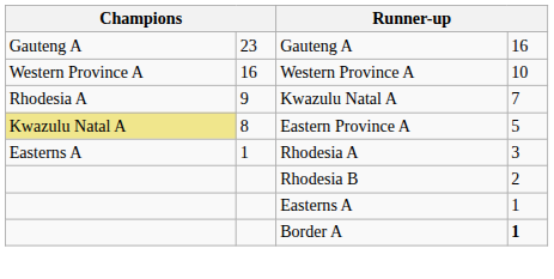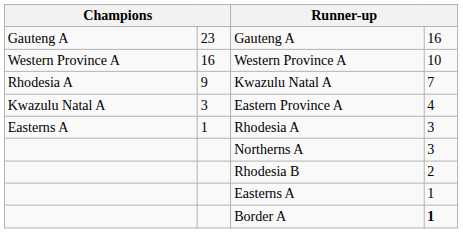 <table class="sortable wikitable">
 <tr>
 <th colspan="2" width="250">Champions</th>
 <th colspan="2" width="250">Runner-up</th>
 </tr>
 <tr>
 <td>Gauteng A</td>
 <td>23</td>
 <td>Gauteng A</td>
 <td>16</td>
 </tr>
 <tr>
 <td>Western Province A</td>
 <td>16</td>
 <td>Western Province A</td>
 <td>10</td>
 </tr>
 <tr>
 <td>Rhodesia A</td>
 <td>9</td>
 <td>Kwazulu Natal A</td>
 <td>7</td>
 </tr>
 <tr>
-<td style="background: khaki;">Kwazulu Natal A</td>
-<td>8</td>
+<td>Kwazulu Natal A</td>
+<td>3</td>
 <td>Eastern Province A</td>
-<td>5</td>
+<td>4</td>
 </tr>
 <tr>
 <td>Easterns A</td>
 <td>1</td>
 <td>Rhodesia A</td>
+<td>3</td>
+</tr>
+<tr>
+<td></td>
+<td></td>
+<td>Northerns A</td>
 <td>3</td>
 </tr>
 <tr>
 <td></td>
 <td></td>
 <td>Rhodesia B</td>
 <td>2</td>
 </tr>
 <tr>
 <td></td>
 <td></td>
 <td>Easterns A</td>
 <td>1</td>
 </tr>
 <tr>
 <td></td>
 <td></td>
 <td>Border A</td>
 <td><strong>1</strong></td>
 </tr>
 </table>
